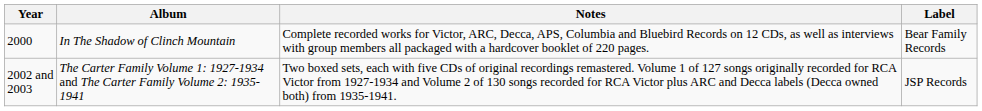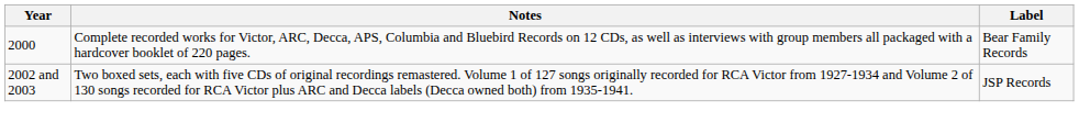 <table class="wikitable">
 <tr>
 <th>Year</th>
-<th>Album</th>
 <th>Notes</th>
 <th>Label</th>
 </tr>
 <tr>
 <td>2000</td>
-<td><em>In The Shadow of Clinch Mountain</em></td>
 <td>Complete recorded works for Victor, ARC, Decca, APS, Columbia and Bluebird Records on 12 CDs, as well as interviews with group members all packaged with a hardcover booklet of 220 pages.</td>
 <td>Bear Family Records</td>
 </tr>
 <tr>
 <td>2002 and 2003</td>
-<td><em>The Carter Family Volume 1: 1927-1934</em> and <em>The Carter Family Volume 2: 1935-1941</em></td>
 <td>Two boxed sets, each with five CDs of original recordings remastered. Volume 1 of 127 songs originally recorded for RCA Victor from 1927-1934 and Volume 2 of 130 songs recorded for RCA Victor plus ARC and Decca labels (Decca owned both) from 1935-1941.</td>
 <td>JSP Records</td>
 </tr>
 </table>
